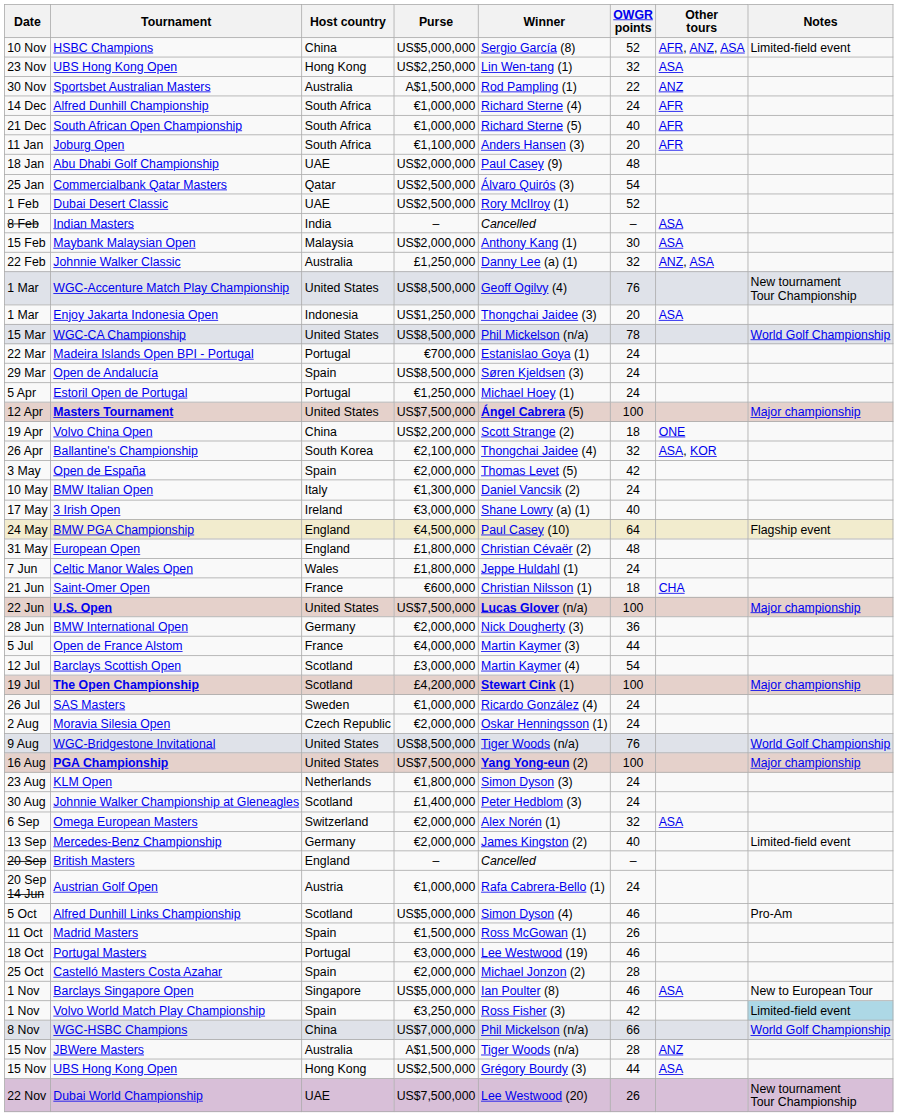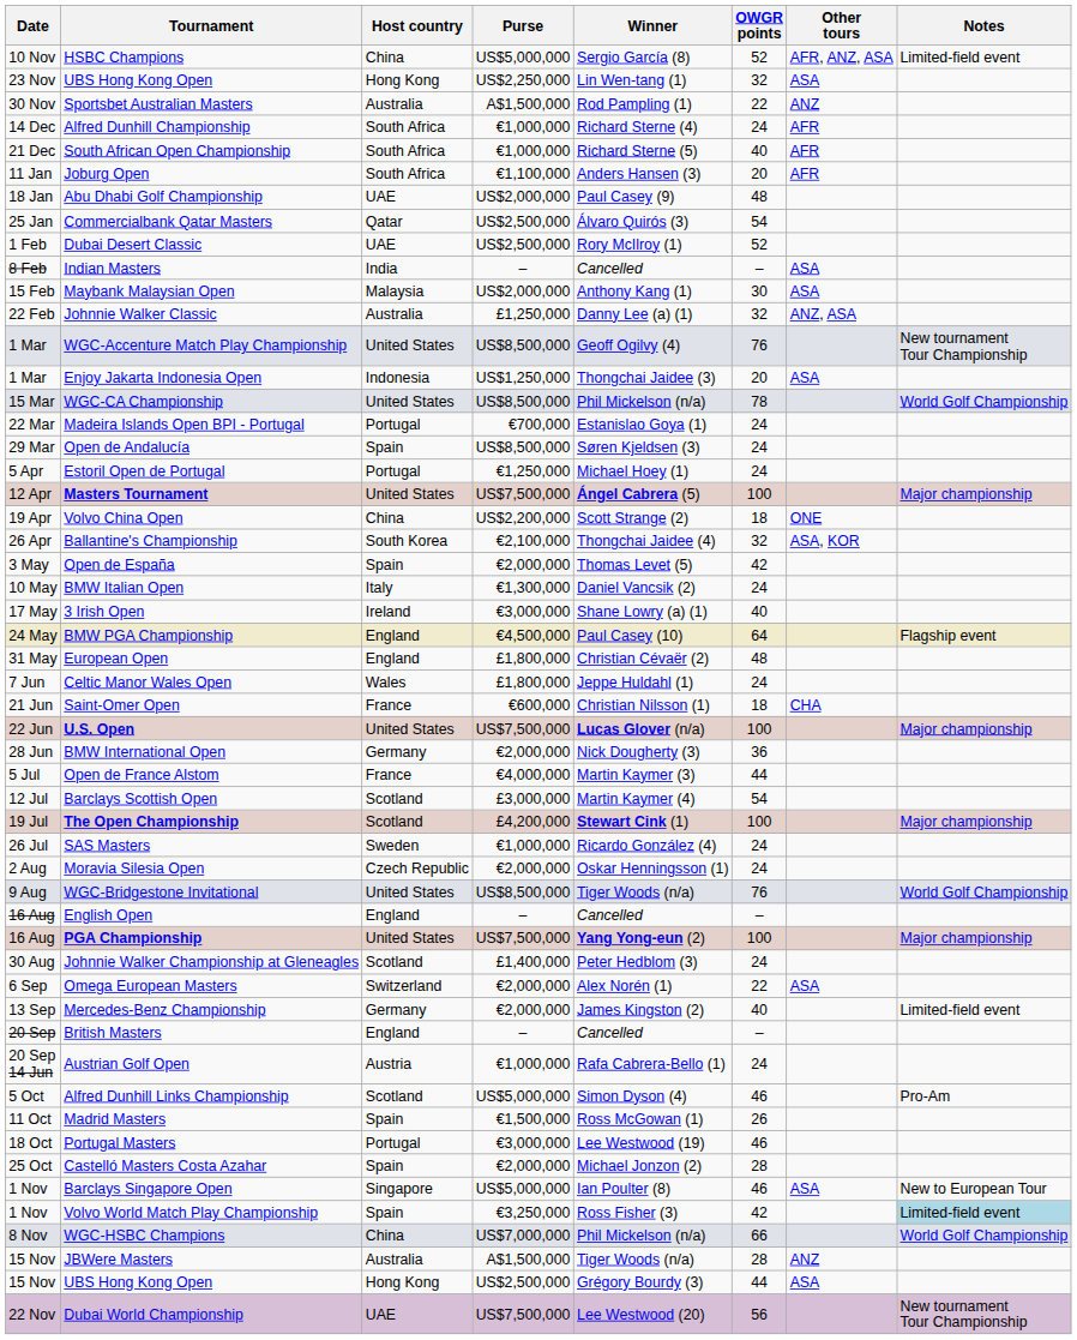 <table class="wikitable" style="font-size:95%">
 <tr>
 <th>Date</th>
 <th>Tournament</th>
 <th>Host country</th>
 <th>Purse</th>
 <th>Winner</th>
 <th><a href='#'>OWGR</a><br>points</th>
 <th>Other<br>tours</th>
 <th>Notes</th>
 </tr>
 <tr>
 <td>10 Nov</td>
 <td><a href='#'>HSBC Champions</a></td>
 <td>China</td>
 <td align=right>US$5,000,000</td>
 <td> <a href='#'>Sergio García</a> (8)</td>
 <td align=center>52</td>
 <td><a href='#'>AFR</a>, <a href='#'>ANZ</a>, <a href='#'>ASA</a></td>
 <td>Limited-field event</td>
 </tr>
 <tr>
 <td>23 Nov</td>
 <td><a href='#'>UBS Hong Kong Open</a></td>
 <td>Hong Kong</td>
 <td align=right>US$2,250,000</td>
 <td> <a href='#'>Lin Wen-tang</a> (1)</td>
 <td align=center>32</td>
 <td><a href='#'>ASA</a></td>
 <td></td>
 </tr>
 <tr>
 <td>30 Nov</td>
 <td><a href='#'>Sportsbet Australian Masters</a></td>
 <td>Australia</td>
 <td align=right>A$1,500,000</td>
 <td> <a href='#'>Rod Pampling</a> (1)</td>
 <td align=center>22</td>
 <td><a href='#'>ANZ</a></td>
 <td></td>
 </tr>
 <tr>
 <td>14 Dec</td>
 <td><a href='#'>Alfred Dunhill Championship</a></td>
 <td>South Africa</td>
 <td align=right>€1,000,000</td>
 <td> <a href='#'>Richard Sterne</a> (4)</td>
 <td align=center>24</td>
 <td><a href='#'>AFR</a></td>
 <td></td>
 </tr>
 <tr>
 <td>21 Dec</td>
 <td><a href='#'>South African Open Championship</a></td>
 <td>South Africa</td>
 <td align=right>€1,000,000</td>
 <td> <a href='#'>Richard Sterne</a> (5)</td>
 <td align=center>40</td>
 <td><a href='#'>AFR</a></td>
 <td></td>
 </tr>
 <tr>
 <td>11 Jan</td>
 <td><a href='#'>Joburg Open</a></td>
 <td>South Africa</td>
 <td align=right>€1,100,000</td>
 <td> <a href='#'>Anders Hansen</a> (3)</td>
 <td align=center>20</td>
 <td><a href='#'>AFR</a></td>
 <td></td>
 </tr>
 <tr>
 <td>18 Jan</td>
 <td><a href='#'>Abu Dhabi Golf Championship</a></td>
 <td>UAE</td>
 <td align=right>US$2,000,000</td>
 <td> <a href='#'>Paul Casey</a> (9)</td>
 <td align=center>48</td>
 <td></td>
 <td></td>
 </tr>
 <tr>
 <td>25 Jan</td>
 <td><a href='#'>Commercialbank Qatar Masters</a></td>
 <td>Qatar</td>
 <td align=right>US$2,500,000</td>
 <td> <a href='#'>Álvaro Quirós</a> (3)</td>
 <td align=center>54</td>
 <td></td>
 <td></td>
 </tr>
 <tr>
 <td>1 Feb</td>
 <td><a href='#'>Dubai Desert Classic</a></td>
 <td>UAE</td>
 <td align=right>US$2,500,000</td>
 <td> <a href='#'>Rory McIlroy</a> (1)</td>
 <td align=center>52</td>
 <td></td>
 <td></td>
 </tr>
 <tr>
 <td><s>8 Feb</s></td>
 <td><a href='#'>Indian Masters</a></td>
 <td>India</td>
 <td align=center>–</td>
 <td><em>Cancelled</em></td>
 <td align=center>–</td>
 <td><a href='#'>ASA</a></td>
 <td></td>
 </tr>
 <tr>
 <td>15 Feb</td>
 <td><a href='#'>Maybank Malaysian Open</a></td>
 <td>Malaysia</td>
 <td align=right>US$2,000,000</td>
 <td> <a href='#'>Anthony Kang</a> (1)</td>
 <td align=center>30</td>
 <td><a href='#'>ASA</a></td>
 <td></td>
 </tr>
 <tr>
 <td>22 Feb</td>
 <td><a href='#'>Johnnie Walker Classic</a></td>
 <td>Australia</td>
 <td align=right>£1,250,000</td>
 <td> <a href='#'>Danny Lee</a> (a) (1)</td>
 <td align=center>32</td>
 <td><a href='#'>ANZ</a>, <a href='#'>ASA</a></td>
 <td></td>
 </tr>
 <tr style="background:#dfe2e9;">
 <td>1 Mar</td>
 <td><a href='#'>WGC-Accenture Match Play Championship</a></td>
 <td>United States</td>
 <td align=right>US$8,500,000</td>
 <td> <a href='#'>Geoff Ogilvy</a> (4)</td>
 <td align=center>76</td>
 <td></td>
 <td>New tournament<br>Tour Championship</td>
 </tr>
 <tr>
 <td>1 Mar</td>
 <td><a href='#'>Enjoy Jakarta Indonesia Open</a></td>
 <td>Indonesia</td>
 <td align=right>US$1,250,000</td>
 <td> <a href='#'>Thongchai Jaidee</a> (3)</td>
 <td align=center>20</td>
 <td><a href='#'>ASA</a></td>
 <td></td>
 </tr>
 <tr style="background:#dfe2e9;">
 <td>15 Mar</td>
 <td><a href='#'>WGC-CA Championship</a></td>
 <td>United States</td>
 <td align=right>US$8,500,000</td>
 <td> <a href='#'>Phil Mickelson</a> (n/a)</td>
 <td align=center>78</td>
 <td></td>
 <td><a href='#'>World Golf Championship</a></td>
 </tr>
 <tr>
 <td>22 Mar</td>
 <td><a href='#'>Madeira Islands Open BPI - Portugal</a></td>
 <td>Portugal</td>
 <td align=right>€700,000</td>
 <td> <a href='#'>Estanislao Goya</a> (1)</td>
 <td align=center>24</td>
 <td></td>
 <td></td>
 </tr>
 <tr>
 <td>29 Mar</td>
 <td><a href='#'>Open de Andalucía</a></td>
 <td>Spain</td>
 <td align=right>US$8,500,000</td>
 <td> <a href='#'>Søren Kjeldsen</a> (3)</td>
 <td align=center>24</td>
 <td></td>
 <td></td>
 </tr>
 <tr>
 <td>5 Apr</td>
 <td><a href='#'>Estoril Open de Portugal</a></td>
 <td>Portugal</td>
 <td align=right>€1,250,000</td>
 <td> <a href='#'>Michael Hoey</a> (1)</td>
 <td align=center>24</td>
 <td></td>
 <td></td>
 </tr>
 <tr style="background:#e5d1cb;">
 <td>12 Apr</td>
 <td><strong><a href='#'>Masters Tournament</a></strong></td>
 <td>United States</td>
 <td align=right>US$7,500,000</td>
 <td> <strong><a href='#'>Ángel Cabrera</a></strong> (5)</td>
 <td align=center>100</td>
 <td></td>
 <td><a href='#'>Major championship</a></td>
 </tr>
 <tr>
 <td>19 Apr</td>
 <td><a href='#'>Volvo China Open</a></td>
 <td>China</td>
 <td align=right>US$2,200,000</td>
 <td> <a href='#'>Scott Strange</a> (2)</td>
 <td align=center>18</td>
 <td><a href='#'>ONE</a></td>
 <td></td>
 </tr>
 <tr>
 <td>26 Apr</td>
 <td><a href='#'>Ballantine's Championship</a></td>
 <td>South Korea</td>
 <td align=right>€2,100,000</td>
 <td> <a href='#'>Thongchai Jaidee</a> (4)</td>
 <td align=center>32</td>
 <td><a href='#'>ASA</a>, <a href='#'>KOR</a></td>
 <td></td>
 </tr>
 <tr>
 <td>3 May</td>
 <td><a href='#'>Open de España</a></td>
 <td>Spain</td>
 <td align=right>€2,000,000</td>
 <td> <a href='#'>Thomas Levet</a> (5)</td>
 <td align=center>42</td>
 <td></td>
 <td></td>
 </tr>
 <tr>
 <td>10 May</td>
 <td><a href='#'>BMW Italian Open</a></td>
 <td>Italy</td>
 <td align=right>€1,300,000</td>
 <td> <a href='#'>Daniel Vancsik</a> (2)</td>
 <td align=center>24</td>
 <td></td>
 <td></td>
 </tr>
 <tr>
 <td>17 May</td>
 <td><a href='#'>3 Irish Open</a></td>
 <td>Ireland</td>
 <td align=right>€3,000,000</td>
 <td> <a href='#'>Shane Lowry</a> (a) (1)</td>
 <td align=center>40</td>
 <td></td>
 <td></td>
 </tr>
 <tr style="background:#f2ecce;">
 <td>24 May</td>
 <td><a href='#'>BMW PGA Championship</a></td>
 <td>England</td>
 <td align=right>€4,500,000</td>
 <td> <a href='#'>Paul Casey</a> (10)</td>
 <td align=center>64</td>
 <td></td>
 <td>Flagship event</td>
 </tr>
 <tr>
 <td>31 May</td>
 <td><a href='#'>European Open</a></td>
 <td>England</td>
 <td align=right>£1,800,000</td>
 <td> <a href='#'>Christian Cévaër</a> (2)</td>
 <td align=center>48</td>
 <td></td>
 <td></td>
 </tr>
 <tr>
 <td>7 Jun</td>
 <td><a href='#'>Celtic Manor Wales Open</a></td>
 <td>Wales</td>
 <td align=right>£1,800,000</td>
 <td> <a href='#'>Jeppe Huldahl</a> (1)</td>
 <td align=center>24</td>
 <td></td>
 <td></td>
 </tr>
 <tr>
 <td>21 Jun</td>
 <td><a href='#'>Saint-Omer Open</a></td>
 <td>France</td>
 <td align=right>€600,000</td>
 <td> <a href='#'>Christian Nilsson</a> (1)</td>
 <td align=center>18</td>
 <td><a href='#'>CHA</a></td>
 <td></td>
 </tr>
 <tr style="background:#e5d1cb;">
 <td>22 Jun</td>
 <td><strong><a href='#'>U.S. Open</a></strong></td>
 <td>United States</td>
 <td align=right>US$7,500,000</td>
 <td> <strong><a href='#'>Lucas Glover</a></strong> (n/a)</td>
 <td align=center>100</td>
 <td></td>
 <td><a href='#'>Major championship</a></td>
 </tr>
 <tr>
 <td>28 Jun</td>
 <td><a href='#'>BMW International Open</a></td>
 <td>Germany</td>
 <td align=right>€2,000,000</td>
 <td> <a href='#'>Nick Dougherty</a> (3)</td>
 <td align=center>36</td>
 <td></td>
 <td></td>
 </tr>
 <tr>
 <td>5 Jul</td>
 <td><a href='#'>Open de France Alstom</a></td>
 <td>France</td>
 <td align=right>€4,000,000</td>
 <td> <a href='#'>Martin Kaymer</a> (3)</td>
 <td align=center>44</td>
 <td></td>
 <td></td>
 </tr>
 <tr>
 <td>12 Jul</td>
 <td><a href='#'>Barclays Scottish Open</a></td>
 <td>Scotland</td>
 <td align=right>£3,000,000</td>
 <td> <a href='#'>Martin Kaymer</a> (4)</td>
 <td align=center>54</td>
 <td></td>
 <td></td>
 </tr>
 <tr style="background:#e5d1cb;">
 <td>19 Jul</td>
 <td><strong><a href='#'>The Open Championship</a></strong></td>
 <td>Scotland</td>
 <td align=right>£4,200,000</td>
 <td> <strong><a href='#'>Stewart Cink</a></strong> (1)</td>
 <td align=center>100</td>
 <td></td>
 <td><a href='#'>Major championship</a></td>
 </tr>
 <tr>
 <td>26 Jul</td>
 <td><a href='#'>SAS Masters</a></td>
 <td>Sweden</td>
 <td align=right>€1,000,000</td>
 <td> <a href='#'>Ricardo González</a> (4)</td>
 <td align=center>24</td>
 <td></td>
 <td></td>
 </tr>
 <tr>
 <td>2 Aug</td>
 <td><a href='#'>Moravia Silesia Open</a></td>
 <td>Czech Republic</td>
 <td align=right>€2,000,000</td>
 <td> <a href='#'>Oskar Henningsson</a> (1)</td>
 <td align=center>24</td>
 <td></td>
 <td></td>
 </tr>
 <tr style="background:#dfe2e9;">
 <td>9 Aug</td>
 <td><a href='#'>WGC-Bridgestone Invitational</a></td>
 <td>United States</td>
 <td align=right>US$8,500,000</td>
 <td> <a href='#'>Tiger Woods</a> (n/a)</td>
 <td align=center>76</td>
 <td></td>
 <td><a href='#'>World Golf Championship</a></td>
 </tr>
+<tr>
+<td><s>16 Aug</s></td>
+<td><a href='#'>English Open</a></td>
+<td>England</td>
+<td align=center>–</td>
+<td><em>Cancelled</em></td>
+<td align=center>–</td>
+<td></td>
+<td></td>
+</tr>
 <tr style="background:#e5d1cb;">
 <td>16 Aug</td>
 <td><strong><a href='#'>PGA Championship</a></strong></td>
 <td>United States</td>
 <td align=right>US$7,500,000</td>
 <td> <strong><a href='#'>Yang Yong-eun</a></strong> (2)</td>
 <td align=center>100</td>
 <td></td>
 <td><a href='#'>Major championship</a></td>
-</tr>
-<tr>
-<td>23 Aug</td>
-<td><a href='#'>KLM Open</a></td>
-<td>Netherlands</td>
-<td align=right>€1,800,000</td>
-<td> <a href='#'>Simon Dyson</a> (3)</td>
-<td align=center>24</td>
-<td></td>
-<td></td>
 </tr>
 <tr>
 <td>30 Aug</td>
 <td><a href='#'>Johnnie Walker Championship at Gleneagles</a></td>
 <td>Scotland</td>
 <td align=right>£1,400,000</td>
 <td> <a href='#'>Peter Hedblom</a> (3)</td>
 <td align=center>24</td>
 <td></td>
 <td></td>
 </tr>
 <tr>
 <td>6 Sep</td>
 <td><a href='#'>Omega European Masters</a></td>
 <td>Switzerland</td>
 <td align=right>€2,000,000</td>
 <td> <a href='#'>Alex Norén</a> (1)</td>
-<td align=center>32</td>
+<td align=center>22</td>
 <td><a href='#'>ASA</a></td>
 <td></td>
 </tr>
 <tr>
 <td>13 Sep</td>
 <td><a href='#'>Mercedes-Benz Championship</a></td>
 <td>Germany</td>
 <td align=right>€2,000,000</td>
 <td> <a href='#'>James Kingston</a> (2)</td>
 <td align=center>40</td>
 <td></td>
 <td>Limited-field event</td>
 </tr>
 <tr>
 <td><s>20 Sep</s></td>
 <td><a href='#'>British Masters</a></td>
 <td>England</td>
 <td align=center>–</td>
 <td><em>Cancelled</em></td>
 <td align=center>–</td>
 <td></td>
 <td></td>
 </tr>
 <tr>
 <td>20 Sep<br><s>14 Jun</s></td>
 <td><a href='#'>Austrian Golf Open</a></td>
 <td>Austria</td>
 <td align=right>€1,000,000</td>
 <td> <a href='#'>Rafa Cabrera-Bello</a> (1)</td>
 <td align=center>24</td>
 <td></td>
 <td></td>
 </tr>
 <tr>
 <td>5 Oct</td>
 <td><a href='#'>Alfred Dunhill Links Championship</a></td>
 <td>Scotland</td>
 <td align=right>US$5,000,000</td>
 <td> <a href='#'>Simon Dyson</a> (4)</td>
 <td align=center>46</td>
 <td></td>
 <td>Pro-Am</td>
 </tr>
 <tr>
 <td>11 Oct</td>
 <td><a href='#'>Madrid Masters</a></td>
 <td>Spain</td>
 <td align=right>€1,500,000</td>
 <td> <a href='#'>Ross McGowan</a> (1)</td>
 <td align=center>26</td>
 <td></td>
 <td></td>
 </tr>
 <tr>
 <td>18 Oct</td>
 <td><a href='#'>Portugal Masters</a></td>
 <td>Portugal</td>
 <td align=right>€3,000,000</td>
 <td> <a href='#'>Lee Westwood</a> (19)</td>
 <td align=center>46</td>
 <td></td>
 <td></td>
 </tr>
 <tr>
 <td>25 Oct</td>
 <td><a href='#'>Castelló Masters Costa Azahar</a></td>
 <td>Spain</td>
 <td align=right>€2,000,000</td>
 <td> <a href='#'>Michael Jonzon</a> (2)</td>
 <td align=center>28</td>
 <td></td>
 <td></td>
 </tr>
 <tr>
 <td>1 Nov</td>
 <td><a href='#'>Barclays Singapore Open</a></td>
 <td>Singapore</td>
 <td align=right>US$5,000,000</td>
 <td> <a href='#'>Ian Poulter</a> (8)</td>
 <td align=center>46</td>
 <td><a href='#'>ASA</a></td>
 <td>New to European Tour</td>
 </tr>
 <tr>
 <td>1 Nov</td>
 <td><a href='#'>Volvo World Match Play Championship</a></td>
 <td>Spain</td>
 <td align=right>€3,250,000</td>
 <td> <a href='#'>Ross Fisher</a> (3)</td>
 <td align=center>42</td>
 <td></td>
 <td style="background: lightblue;">Limited-field event</td>
 </tr>
 <tr style="background:#dfe2e9;">
 <td>8 Nov</td>
 <td><a href='#'>WGC-HSBC Champions</a></td>
 <td>China</td>
 <td align=right>US$7,000,000</td>
 <td> <a href='#'>Phil Mickelson</a> (n/a)</td>
 <td align=center>66</td>
 <td></td>
 <td><a href='#'>World Golf Championship</a></td>
 </tr>
 <tr>
 <td>15 Nov</td>
 <td><a href='#'>JBWere Masters</a></td>
 <td>Australia</td>
 <td align=right>A$1,500,000</td>
 <td> <a href='#'>Tiger Woods</a> (n/a)</td>
 <td align=center>28</td>
 <td><a href='#'>ANZ</a></td>
 <td></td>
 </tr>
 <tr>
 <td>15 Nov</td>
 <td><a href='#'>UBS Hong Kong Open</a></td>
 <td>Hong Kong</td>
 <td align=right>US$2,500,000</td>
 <td> <a href='#'>Grégory Bourdy</a> (3)</td>
 <td align=center>44</td>
 <td><a href='#'>ASA</a></td>
 <td></td>
 </tr>
 <tr style="background:thistle;">
 <td>22 Nov</td>
 <td><a href='#'>Dubai World Championship</a></td>
 <td>UAE</td>
 <td align=right>US$7,500,000</td>
 <td> <a href='#'>Lee Westwood</a> (20)</td>
-<td align=center>26</td>
+<td align=center>56</td>
 <td></td>
 <td>New tournament<br>Tour Championship</td>
 </tr>
 </table>
